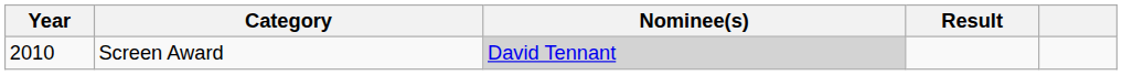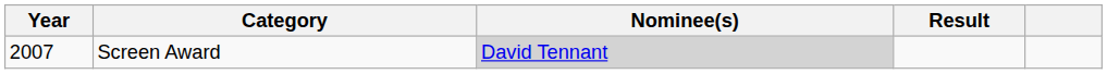 <table class="wikitable" style="width:70%">
 <tr>
 <th style="width:8%">Year</th>
 <th style="width:35%">Category</th>
 <th style="width:38%">Nominee(s)</th>
 <th style="width:12%">Result</th>
 <th style="width:7%"></th>
 </tr>
 <tr>
-<td>2010</td>
+<td>2007</td>
 <td>Screen Award</td>
 <td style="background: lightgrey;"><a href='#'>David Tennant</a></td>
 <td></td>
 <td></td>
 </tr>
 </table>
